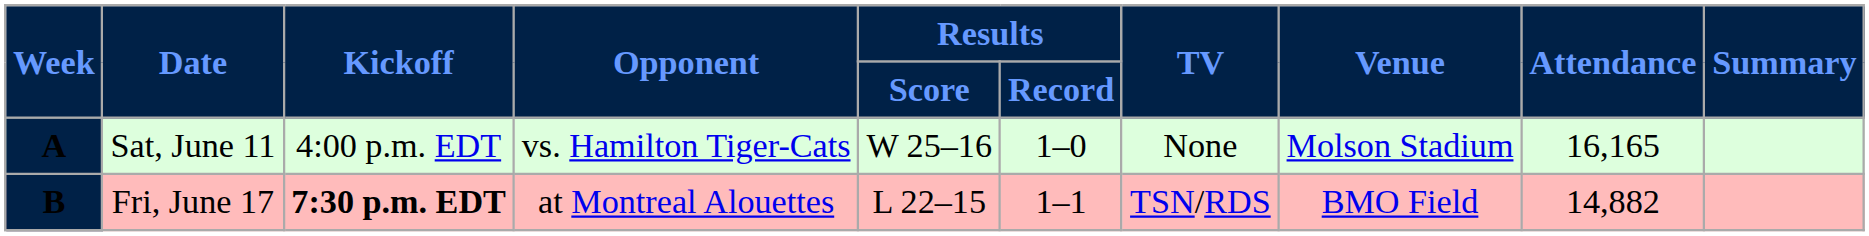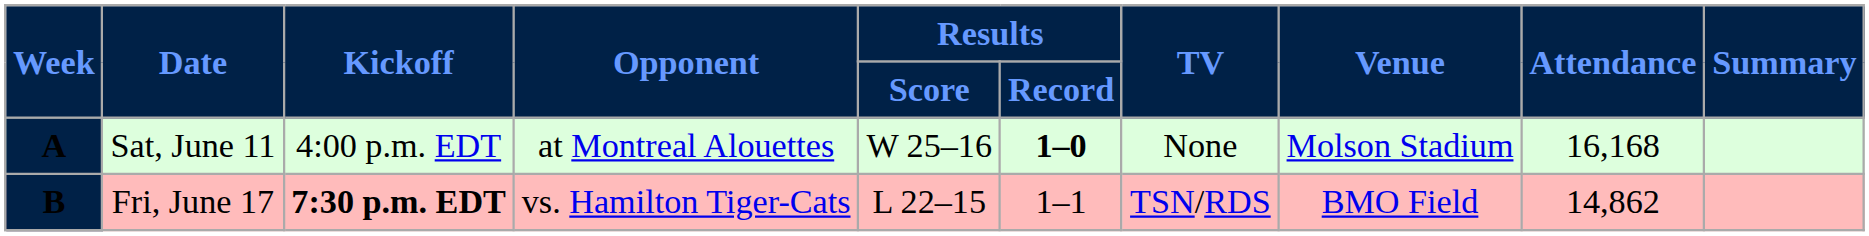 <table class="wikitable" style="font-size: 95%;">
 <tr>
 <th style="background:#002147;color:#6699FF;" rowspan=2>Week</th>
 <th style="background:#002147;color:#6699FF;" rowspan=2>Date</th>
 <th style="background:#002147;color:#6699FF;" rowspan=2>Kickoff</th>
 <th style="background:#002147;color:#6699FF;" rowspan=2>Opponent</th>
 <th style="background:#002147;color:#6699FF;" colspan=2>Results</th>
 <th style="background:#002147;color:#6699FF;" rowspan=2>TV</th>
 <th style="background:#002147;color:#6699FF;" rowspan=2>Venue</th>
 <th style="background:#002147;color:#6699FF;" rowspan=2>Attendance</th>
 <th style="background:#002147;color:#6699FF;" rowspan=2>Summary</th>
 </tr>
 <tr>
 <th style="background:#002147;color:#6699FF;">Score</th>
 <th style="background:#002147;color:#6699FF;">Record</th>
 </tr>
 <tr align="center" bgcolor="#ddffdd">
 <th style="text-align:center; background:#002147;"><span>A</span></th>
 <td align="center">Sat, June 11</td>
 <td align="center">4:00 p.m. <a href='#'>EDT</a></td>
-<td align="center">vs. <a href='#'>Hamilton Tiger-Cats</a></td>
+<td align="center">at <a href='#'>Montreal Alouettes</a></td>
 <td align="center">W 25–16</td>
-<td align="center">1–0</td>
+<td align="center"><strong>1–0</strong></td>
 <td align="center">None</td>
 <td align="center"><a href='#'>Molson Stadium</a></td>
-<td align="center">16,165</td>
+<td align="center">16,168</td>
 <td align="center"></td>
 </tr>
 <tr align="center" bgcolor="#ffbbbb">
 <th style="text-align:center; background:#002147;"><span>B</span></th>
 <td align="center">Fri, June 17</td>
 <td align="center"><strong>7:30 p.m. EDT</strong></td>
-<td align="center">at <a href='#'>Montreal Alouettes</a></td>
+<td align="center">vs. <a href='#'>Hamilton Tiger-Cats</a></td>
 <td align="center">L 22–15</td>
 <td align="center">1–1</td>
 <td align="center"><a href='#'>TSN</a>/<a href='#'>RDS</a></td>
 <td align="center"><a href='#'>BMO Field</a></td>
-<td align="center">14,882</td>
+<td align="center">14,862</td>
 <td align="center"></td>
 </tr>
 </table>
